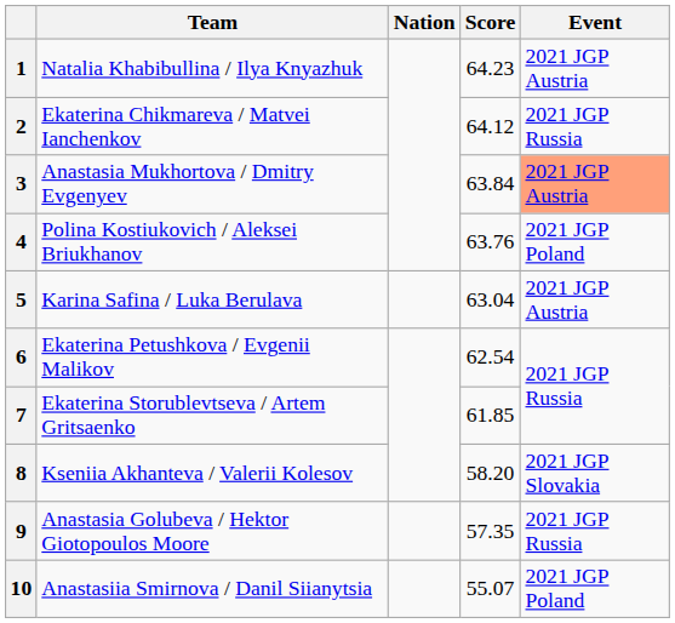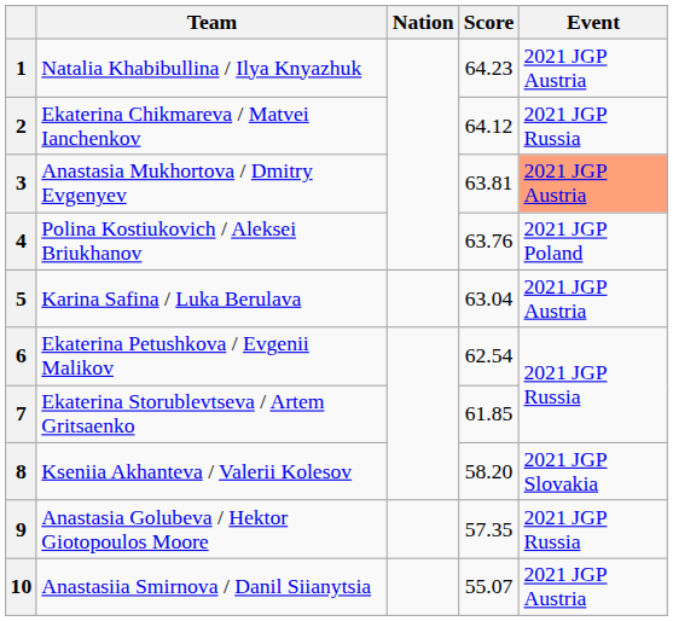 <table class="wikitable sortable" style="text-align:left; width:80%">
 <tr>
 <th scope="col"></th>
 <th scope="col">Team</th>
 <th scope="col">Nation</th>
 <th scope="col">Score</th>
 <th scope="col">Event</th>
 </tr>
 <tr>
 <th scope="row">1</th>
 <td><a href='#'>Natalia Khabibullina</a> / <a href='#'>Ilya Knyazhuk</a></td>
 <td rowspan="4"></td>
 <td style="text-align:center;">64.23</td>
 <td><a href='#'>2021 JGP Austria</a></td>
 </tr>
 <tr>
 <th scope="row">2</th>
 <td><a href='#'>Ekaterina Chikmareva</a> / <a href='#'>Matvei Ianchenkov</a></td>
 <td style="text-align:center;">64.12</td>
 <td><a href='#'>2021 JGP Russia</a></td>
 </tr>
 <tr>
 <th scope="row">3</th>
 <td><a href='#'>Anastasia Mukhortova</a> / <a href='#'>Dmitry Evgenyev</a></td>
-<td style="text-align:center;">63.84</td>
+<td style="text-align:center;">63.81</td>
 <td style="background: lightsalmon;"><a href='#'>2021 JGP Austria</a></td>
 </tr>
 <tr>
 <th scope="row">4</th>
 <td><a href='#'>Polina Kostiukovich</a> / <a href='#'>Aleksei Briukhanov</a></td>
 <td style="text-align:center;">63.76</td>
 <td><a href='#'>2021 JGP Poland</a></td>
 </tr>
 <tr>
 <th scope="row">5</th>
 <td><a href='#'>Karina Safina</a> / <a href='#'>Luka Berulava</a></td>
 <td></td>
 <td style="text-align:center;">63.04</td>
 <td><a href='#'>2021 JGP Austria</a></td>
 </tr>
 <tr>
 <th scope="row">6</th>
 <td><a href='#'>Ekaterina Petushkova</a> / <a href='#'>Evgenii Malikov</a></td>
 <td rowspan="3"></td>
 <td style="text-align:center;">62.54</td>
 <td rowspan="2"><a href='#'>2021 JGP Russia</a></td>
 </tr>
 <tr>
 <th scope="row">7</th>
 <td><a href='#'>Ekaterina Storublevtseva</a> / <a href='#'>Artem Gritsaenko</a></td>
 <td style="text-align:center;">61.85</td>
 </tr>
 <tr>
 <th scope="row">8</th>
 <td><a href='#'>Kseniia Akhanteva</a> / <a href='#'>Valerii Kolesov</a></td>
 <td style="text-align:center;">58.20</td>
 <td><a href='#'>2021 JGP Slovakia</a></td>
 </tr>
 <tr>
 <th scope="row">9</th>
 <td><a href='#'>Anastasia Golubeva</a> / <a href='#'>Hektor Giotopoulos Moore</a></td>
 <td></td>
 <td style="text-align:center;">57.35</td>
 <td><a href='#'>2021 JGP Russia</a></td>
 </tr>
 <tr>
 <th scope="row">10</th>
 <td><a href='#'>Anastasiia Smirnova</a> / <a href='#'>Danil Siianytsia</a></td>
 <td></td>
 <td style="text-align:center;">55.07</td>
-<td><a href='#'>2021 JGP Poland</a></td>
+<td><a href='#'>2021 JGP Austria</a></td>
 </tr>
 </table>
